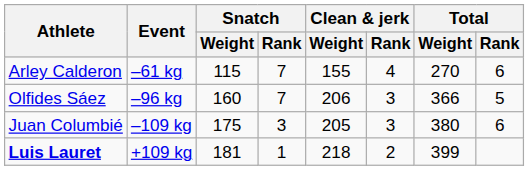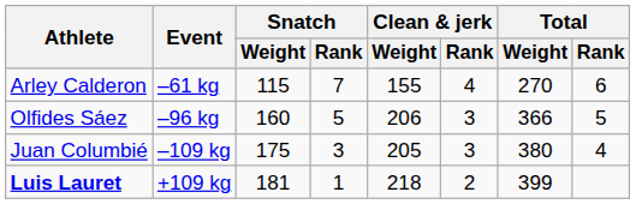 <table class=wikitable style=font-size:90%;text-align:center>
 <tr>
 <th rowspan=2>Athlete</th>
 <th rowspan=2>Event</th>
 <th colspan=2>Snatch</th>
 <th colspan=2>Clean & jerk</th>
 <th colspan=2>Total</th>
 </tr>
 <tr style=font-size:95%>
 <th>Weight</th>
 <th>Rank</th>
 <th>Weight</th>
 <th>Rank</th>
 <th>Weight</th>
 <th>Rank</th>
 </tr>
 <tr align=center>
 <td align=left><a href='#'>Arley Calderon</a></td>
 <td align=left><a href='#'>–61 kg</a></td>
 <td>115</td>
 <td>7</td>
 <td>155</td>
 <td>4</td>
 <td>270</td>
 <td>6</td>
 </tr>
 <tr align=center>
 <td align=left><a href='#'>Olfides Sáez</a></td>
 <td align=left><a href='#'>–96 kg</a></td>
 <td>160</td>
-<td>7</td>
+<td>5</td>
 <td>206</td>
 <td>3</td>
 <td>366</td>
 <td>5</td>
 </tr>
 <tr align=center>
 <td align=left><a href='#'>Juan Columbié</a></td>
 <td align=left><a href='#'>–109 kg</a></td>
 <td>175</td>
 <td>3</td>
 <td>205</td>
 <td>3</td>
 <td>380</td>
-<td>6</td>
+<td>4</td>
 </tr>
 <tr align=center>
 <td align=left><strong><a href='#'>Luis Lauret</a></strong></td>
 <td align=left><a href='#'>+109 kg</a></td>
 <td>181</td>
 <td>1</td>
 <td>218</td>
 <td>2</td>
 <td>399</td>
 <td></td>
 </tr>
 </table>
